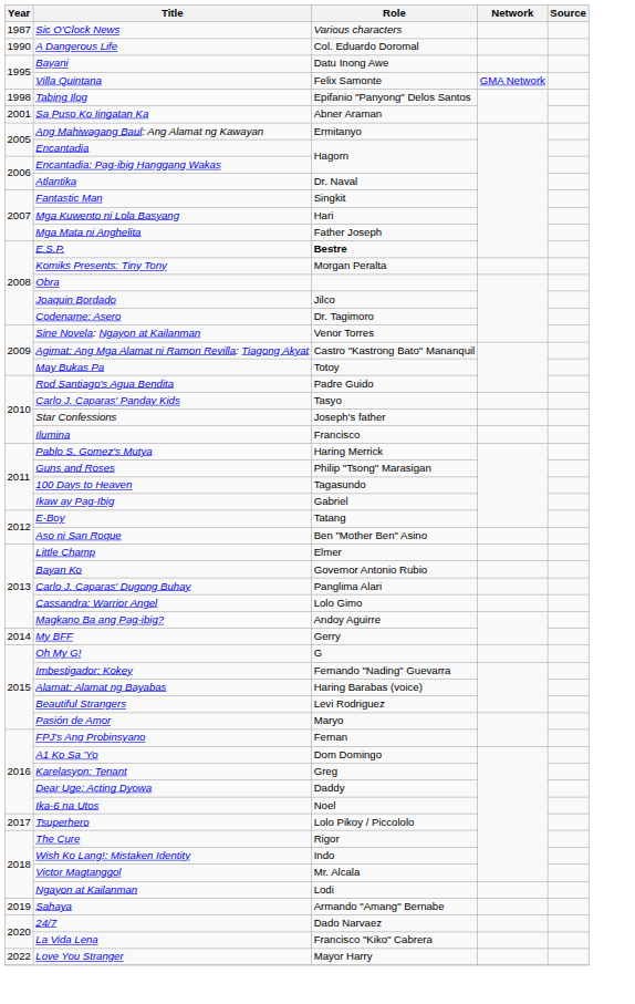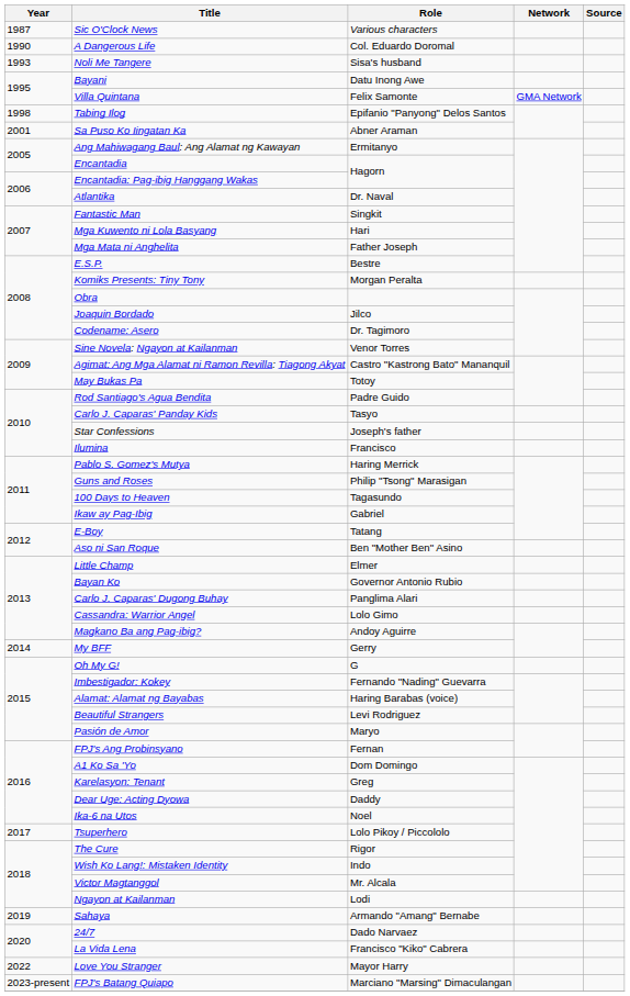 <table class="wikitable sortable">
 <tr>
 <th>Year</th>
 <th>Title</th>
 <th>Role</th>
 <th>Network</th>
 <th>Source</th>
 </tr>
 <tr>
 <td>1987</td>
 <td><em><a href='#'>Sic O'Clock News</a></em></td>
 <td><em>Various characters</em></td>
 <td></td>
 <td></td>
 </tr>
 <tr>
 <td>1990</td>
 <td><em><a href='#'>A Dangerous Life</a></em></td>
 <td>Col. Eduardo Doromal</td>
+<td></td>
+<td></td>
+</tr>
+<tr>
+<td>1993</td>
+<td><em><a href='#'>Noli Me Tangere</a></em></td>
+<td>Sisa's husband</td>
 <td></td>
 <td></td>
 </tr>
 <tr>
 <td rowspan="2">1995</td>
 <td><em><a href='#'>Bayani</a></em></td>
 <td>Datu Inong Awe</td>
 <td></td>
 <td></td>
 </tr>
 <tr>
 <td><em><a href='#'>Villa Quintana</a></em></td>
 <td>Felix Samonte</td>
 <td><a href='#'>GMA Network</a></td>
 <td></td>
 </tr>
 <tr>
 <td>1998</td>
 <td><em><a href='#'>Tabing Ilog</a></em></td>
 <td>Epifanio "Panyong" Delos Santos</td>
 <td rowspan="2"></td>
 <td></td>
 </tr>
 <tr>
 <td>2001</td>
 <td><em><a href='#'>Sa Puso Ko Iingatan Ka</a></em></td>
 <td>Abner Araman</td>
 <td></td>
 </tr>
 <tr>
 <td rowspan="2">2005</td>
 <td><em><a href='#'>Ang Mahiwagang Baul</a>: Ang Alamat ng Kawayan</em></td>
 <td>Ermitanyo</td>
 <td rowspan="8"></td>
 <td></td>
 </tr>
 <tr>
 <td><em><a href='#'>Encantadia</a></em></td>
 <td rowspan="2">Hagorn</td>
 <td></td>
 </tr>
 <tr>
 <td rowspan="2">2006</td>
 <td><em><a href='#'>Encantadia: Pag-ibig Hanggang Wakas</a></em></td>
 <td></td>
 </tr>
 <tr>
 <td><em><a href='#'>Atlantika</a></em></td>
 <td>Dr. Naval</td>
 <td></td>
 </tr>
 <tr>
 <td rowspan="3">2007</td>
 <td><em><a href='#'>Fantastic Man</a></em></td>
 <td>Singkit</td>
 <td></td>
 </tr>
 <tr>
 <td><em><a href='#'>Mga Kuwento ni Lola Basyang</a></em></td>
 <td>Hari</td>
 <td></td>
 </tr>
 <tr>
 <td><em><a href='#'>Mga Mata ni Anghelita</a></em></td>
 <td>Father Joseph</td>
 <td></td>
 </tr>
 <tr>
 <td rowspan="5">2008</td>
 <td><em><a href='#'>E.S.P.</a></em></td>
-<td><strong>Bestre</strong></td>
+<td>Bestre</td>
 <td></td>
 </tr>
 <tr>
 <td><em><a href='#'>Komiks Presents: Tiny Tony</a></em></td>
 <td>Morgan Peralta</td>
 <td></td>
 <td></td>
 </tr>
 <tr>
 <td><em><a href='#'>Obra</a></em></td>
 <td></td>
 <td rowspan="4"></td>
 <td></td>
 </tr>
 <tr>
 <td><em><a href='#'>Joaquin Bordado</a></em></td>
 <td>Jilco</td>
 <td></td>
 </tr>
 <tr>
 <td><em><a href='#'>Codename: Asero</a></em></td>
 <td>Dr. Tagimoro</td>
 <td></td>
 </tr>
 <tr>
 <td rowspan="3">2009</td>
 <td><em><a href='#'>Sine Novela</a>: <a href='#'>Ngayon at Kailanman</a></em></td>
 <td>Venor Torres</td>
 <td></td>
 </tr>
 <tr>
 <td><em><a href='#'>Agimat: Ang Mga Alamat ni Ramon Revilla</a>: <a href='#'>Tiagong Akyat</a></em></td>
 <td>Castro "Kastrong Bato" Mananquil</td>
 <td rowspan="3"></td>
 <td></td>
 </tr>
 <tr>
 <td><em><a href='#'>May Bukas Pa</a></em></td>
 <td>Totoy</td>
 <td></td>
 </tr>
 <tr>
 <td rowspan="4">2010</td>
 <td><em><a href='#'>Rod Santiago's Agua Bendita</a></em></td>
 <td>Padre Guido</td>
 <td></td>
 </tr>
 <tr>
 <td><em><a href='#'>Carlo J. Caparas' Panday Kids</a></em></td>
 <td>Tasyo</td>
 <td></td>
 <td></td>
 </tr>
 <tr>
 <td><em>Star Confessions</em></td>
 <td>Joseph's father</td>
 <td></td>
 <td></td>
 </tr>
 <tr>
 <td><em><a href='#'>Ilumina</a></em></td>
 <td>Francisco</td>
 <td></td>
 <td></td>
 </tr>
 <tr>
 <td rowspan="4">2011</td>
 <td><em><a href='#'>Pablo S. Gomez's Mutya</a></em></td>
 <td>Haring Merrick</td>
 <td rowspan="5"></td>
 <td></td>
 </tr>
 <tr>
 <td><em><a href='#'>Guns and Roses</a></em></td>
 <td>Philip "Tsong" Marasigan</td>
 <td></td>
 </tr>
 <tr>
 <td><em><a href='#'>100 Days to Heaven</a></em></td>
 <td>Tagasundo</td>
 <td></td>
 </tr>
 <tr>
 <td><em><a href='#'>Ikaw ay Pag-Ibig</a></em></td>
 <td>Gabriel</td>
 <td></td>
 </tr>
 <tr>
 <td rowspan="2">2012</td>
 <td><em><a href='#'>E-Boy</a></em></td>
 <td>Tatang</td>
 <td></td>
 </tr>
 <tr>
 <td><em><a href='#'>Aso ni San Roque</a></em></td>
 <td>Ben "Mother Ben" Asino</td>
 <td></td>
 <td></td>
 </tr>
 <tr>
 <td rowspan="5">2013</td>
 <td><em><a href='#'>Little Champ</a></em></td>
 <td>Elmer</td>
 <td></td>
 <td></td>
 </tr>
 <tr>
 <td><em><a href='#'>Bayan Ko</a></em></td>
 <td>Governor Antonio Rubio</td>
 <td></td>
 <td></td>
 </tr>
 <tr>
 <td><em><a href='#'>Carlo J. Caparas' Dugong Buhay</a></em></td>
 <td>Panglima Alari</td>
 <td></td>
 <td></td>
 </tr>
 <tr>
 <td><em><a href='#'>Cassandra: Warrior Angel</a></em></td>
 <td>Lolo Gimo</td>
 <td></td>
 <td></td>
 </tr>
 <tr>
 <td><em><a href='#'>Magkano Ba ang Pag-ibig?</a></em></td>
 <td>Andoy Aguirre</td>
 <td rowspan="2"></td>
 <td></td>
 </tr>
 <tr>
 <td>2014</td>
 <td><em><a href='#'>My BFF</a></em></td>
 <td>Gerry</td>
 <td></td>
 </tr>
 <tr>
 <td rowspan="5">2015</td>
 <td><em><a href='#'>Oh My G!</a></em></td>
 <td>G</td>
 <td></td>
 <td></td>
 </tr>
 <tr>
 <td><em><a href='#'>Imbestigador: Kokey</a></em></td>
 <td>Fernando "Nading" Guevarra</td>
 <td rowspan="3"></td>
 <td></td>
 </tr>
 <tr>
 <td><em><a href='#'>Alamat: Alamat ng Bayabas</a></em></td>
 <td>Haring Barabas (voice)</td>
 <td></td>
 </tr>
 <tr>
 <td><em><a href='#'>Beautiful Strangers</a></em></td>
 <td>Levi Rodriguez</td>
 <td></td>
 </tr>
 <tr>
 <td><em><a href='#'>Pasión de Amor</a></em></td>
 <td>Maryo</td>
 <td rowspan="2"></td>
 <td></td>
 </tr>
 <tr>
 <td rowspan="5">2016</td>
 <td><em><a href='#'>FPJ's Ang Probinsyano</a></em></td>
 <td>Fernan</td>
 <td></td>
 </tr>
 <tr>
 <td><em><a href='#'>A1 Ko Sa 'Yo</a></em></td>
 <td>Dom Domingo</td>
 <td rowspan="8"></td>
 <td></td>
 </tr>
 <tr>
 <td><em><a href='#'>Karelasyon: Tenant</a></em></td>
 <td>Greg</td>
 <td></td>
 </tr>
 <tr>
 <td><em><a href='#'>Dear Uge: Acting Dyowa</a></em></td>
 <td>Daddy</td>
 <td></td>
 </tr>
 <tr>
 <td><em><a href='#'>Ika-6 na Utos</a></em></td>
 <td>Noel</td>
 <td></td>
 </tr>
 <tr>
 <td>2017</td>
 <td><em><a href='#'>Tsuperhero</a></em></td>
 <td>Lolo Pikoy / Piccololo</td>
 <td></td>
 </tr>
 <tr>
 <td rowspan="4">2018</td>
 <td><em><a href='#'>The Cure</a></em></td>
 <td>Rigor</td>
 <td></td>
 </tr>
 <tr>
 <td><em><a href='#'>Wish Ko Lang!: Mistaken Identity</a></em></td>
 <td>Indo</td>
 <td></td>
 </tr>
 <tr>
 <td><em><a href='#'>Victor Magtanggol</a></em></td>
 <td>Mr. Alcala</td>
 <td></td>
 </tr>
 <tr>
 <td><em><a href='#'>Ngayon at Kailanman</a></em></td>
 <td>Lodi</td>
 <td></td>
 <td></td>
 </tr>
 <tr>
 <td>2019</td>
 <td><em><a href='#'>Sahaya</a></em></td>
 <td>Armando "Amang" Bernabe</td>
 <td></td>
 <td></td>
 </tr>
 <tr>
 <td rowspan=2>2020</td>
 <td><em><a href='#'>24/7</a></em></td>
 <td>Dado Narvaez</td>
 <td></td>
 <td></td>
 </tr>
 <tr>
 <td><em><a href='#'>La Vida Lena</a></em></td>
 <td>Francisco "Kiko" Cabrera</td>
 <td></td>
 <td></td>
 </tr>
 <tr>
 <td>2022</td>
 <td><em><a href='#'>Love You Stranger</a></em></td>
 <td>Mayor Harry</td>
 <td></td>
 <td></td>
 </tr>
 <tr>
+<td>2023-present</td>
+<td><em><a href='#'>FPJ's Batang Quiapo</a></em></td>
+<td>Marciano "Marsing" Dimaculangan</td>
+<td></td>
+<td></td>
+</tr>
+<tr>
 </tr>
 </table>
